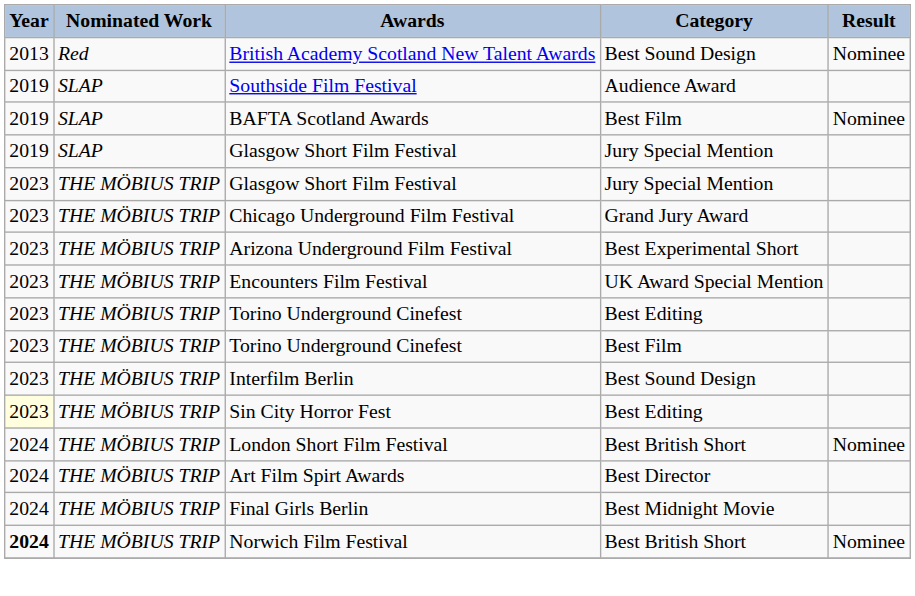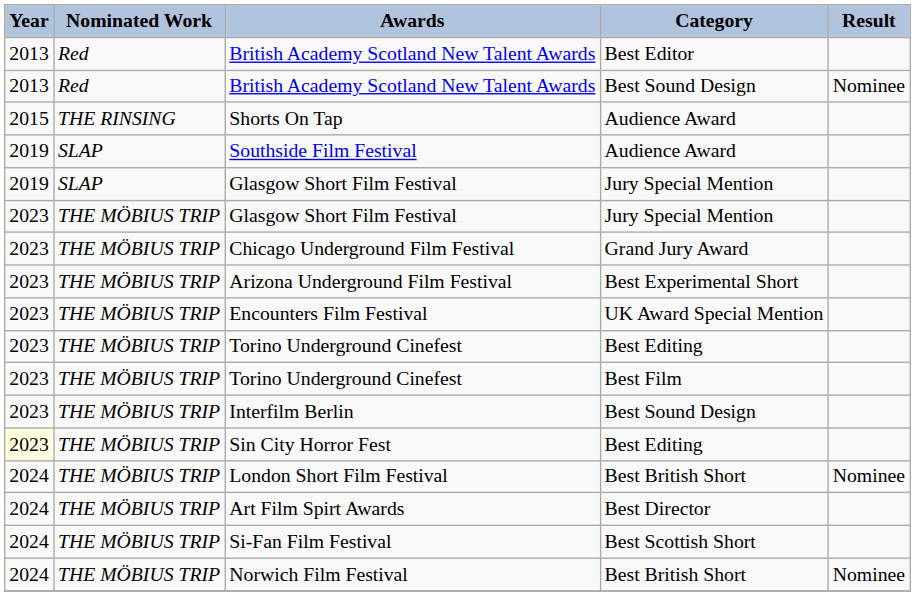 <table class="wikitable sortable" style="font-size:90%">
 <tr style="text-align:center;">
 <th style="background:#B0C4DE;">Year</th>
 <th style="background:#B0C4DE;">Nominated Work</th>
 <th style="background:#B0C4DE;">Awards</th>
 <th style="background:#B0C4DE;">Category</th>
 <th style="background:#B0C4DE;">Result</th>
 </tr>
 <tr>
 <td>2013</td>
 <td><em>Red</em></td>
 <td><a href='#'>British Academy Scotland New Talent Awards</a></td>
+<td>Best Editor</td>
+<td></td>
+</tr>
+<tr>
+<td>2013</td>
+<td><em>Red</em></td>
+<td><a href='#'>British Academy Scotland New Talent Awards</a></td>
 <td>Best Sound Design</td>
 <td>Nominee</td>
+</tr>
+<tr>
+<td>2015</td>
+<td><em>THE RINSING</em></td>
+<td>Shorts On Tap</td>
+<td>Audience Award</td>
+<td></td>
 </tr>
 <tr>
 <td>2019</td>
 <td><em>SLAP</em></td>
 <td><a href='#'>Southside Film Festival</a></td>
 <td>Audience Award</td>
 <td></td>
-</tr>
-<tr>
-<td>2019</td>
-<td><em>SLAP</em></td>
-<td>BAFTA Scotland Awards</td>
-<td>Best Film</td>
-<td>Nominee</td>
 </tr>
 <tr>
 <td>2019</td>
 <td><em>SLAP</em></td>
 <td>Glasgow Short Film Festival</td>
 <td>Jury Special Mention</td>
 <td></td>
 </tr>
 <tr>
 <td>2023</td>
 <td><em>THE MÖBIUS TRIP</em></td>
 <td>Glasgow Short Film Festival</td>
 <td>Jury Special Mention</td>
 <td></td>
 </tr>
 <tr>
 <td>2023</td>
 <td><em>THE MÖBIUS TRIP</em></td>
 <td>Chicago Underground Film Festival</td>
 <td>Grand Jury Award</td>
 <td></td>
 </tr>
 <tr>
 <td>2023</td>
 <td><em>THE MÖBIUS TRIP</em></td>
 <td>Arizona Underground Film Festival</td>
 <td>Best Experimental Short</td>
 <td></td>
 </tr>
 <tr>
 <td>2023</td>
 <td><em>THE MÖBIUS TRIP</em></td>
 <td>Encounters Film Festival</td>
 <td>UK Award Special Mention</td>
 <td></td>
 </tr>
 <tr>
 <td>2023</td>
 <td><em>THE MÖBIUS TRIP</em></td>
 <td>Torino Underground Cinefest</td>
 <td>Best Editing</td>
 <td></td>
 </tr>
 <tr>
 <td>2023</td>
 <td><em>THE MÖBIUS TRIP</em></td>
 <td>Torino Underground Cinefest</td>
 <td>Best Film</td>
 <td></td>
 </tr>
 <tr>
 <td>2023</td>
 <td><em>THE MÖBIUS TRIP</em></td>
 <td>Interfilm Berlin</td>
 <td>Best Sound Design</td>
 <td></td>
 </tr>
 <tr>
 <td style="background: lightyellow;">2023</td>
 <td><em>THE MÖBIUS TRIP</em></td>
 <td>Sin City Horror Fest</td>
 <td>Best Editing</td>
 <td></td>
 </tr>
 <tr>
 <td>2024</td>
 <td><em>THE MÖBIUS TRIP</em></td>
 <td>London Short Film Festival</td>
 <td>Best British Short</td>
 <td>Nominee</td>
 </tr>
 <tr>
 <td>2024</td>
 <td><em>THE MÖBIUS TRIP</em></td>
 <td>Art Film Spirt Awards</td>
 <td>Best Director</td>
 <td></td>
 </tr>
 <tr>
 <td>2024</td>
 <td><em>THE MÖBIUS TRIP</em></td>
-<td>Final Girls Berlin</td>
-<td>Best Midnight Movie</td>
+<td>Si-Fan Film Festival</td>
+<td>Best Scottish Short</td>
 <td></td>
 </tr>
 <tr>
-<td><strong>2024</strong></td>
+<td>2024</td>
 <td><em>THE MÖBIUS TRIP</em></td>
 <td>Norwich Film Festival</td>
 <td>Best British Short</td>
 <td>Nominee</td>
 </tr>
 <tr>
 </tr>
 </table>
